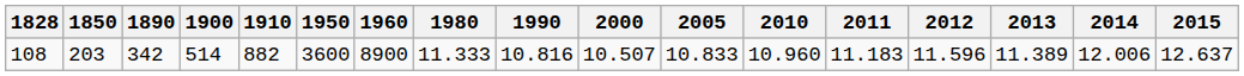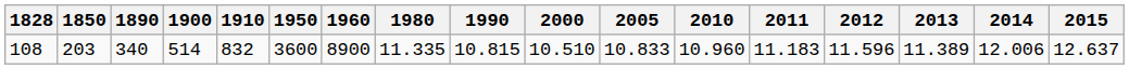 <table class="wikitable">
 <tr>
 <th>1828</th>
 <th>1850</th>
 <th>1890</th>
 <th>1900</th>
 <th>1910</th>
 <th>1950</th>
 <th>1960</th>
 <th>1980</th>
 <th>1990</th>
 <th>2000</th>
 <th>2005</th>
 <th>2010</th>
 <th>2011</th>
 <th>2012</th>
 <th>2013</th>
 <th>2014</th>
 <th>2015</th>
 </tr>
 <tr>
 <td>108</td>
 <td>203</td>
-<td>342</td>
+<td>340</td>
 <td>514</td>
-<td>882</td>
+<td>832</td>
 <td>3600</td>
 <td>8900</td>
-<td>11.333</td>
-<td>10.816</td>
-<td>10.507</td>
+<td>11.335</td>
+<td>10.815</td>
+<td>10.510</td>
 <td>10.833</td>
 <td>10.960</td>
 <td>11.183</td>
 <td>11.596</td>
 <td>11.389</td>
 <td>12.006</td>
 <td>12.637</td>
 </tr>
 </table>
